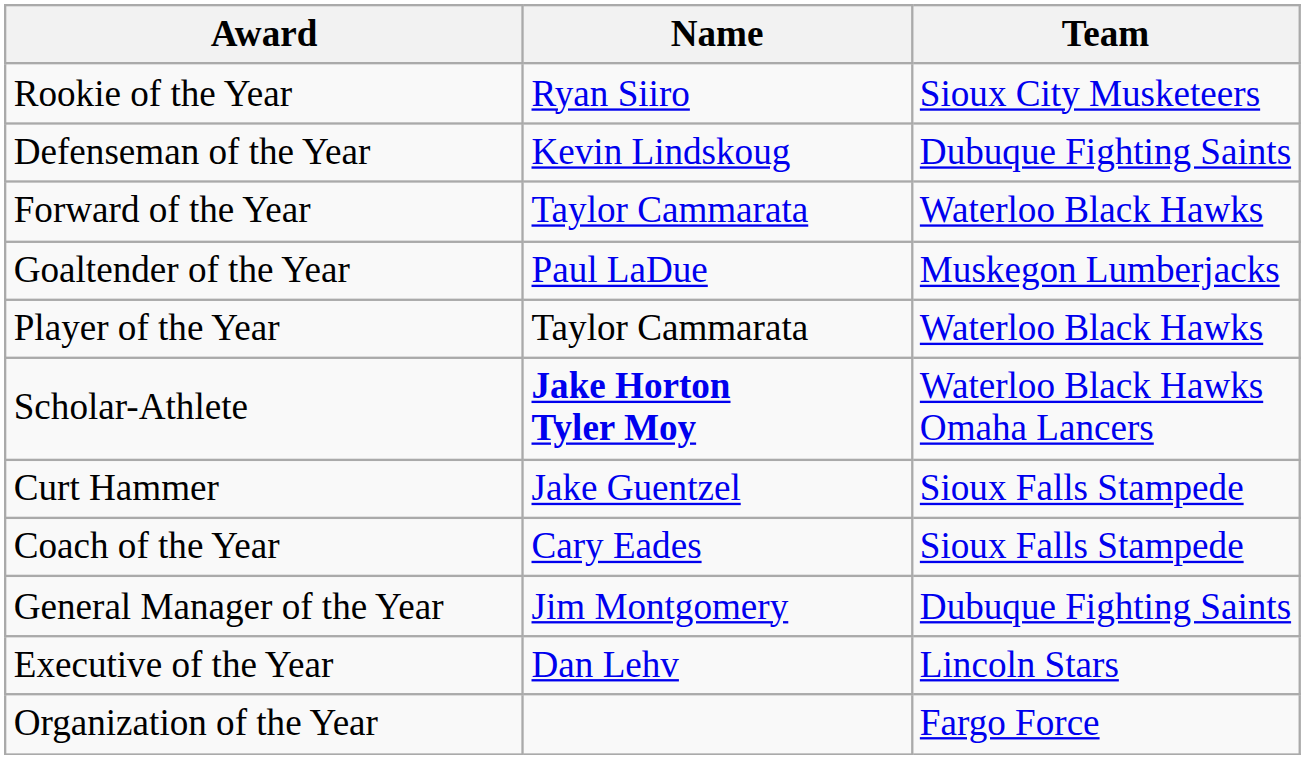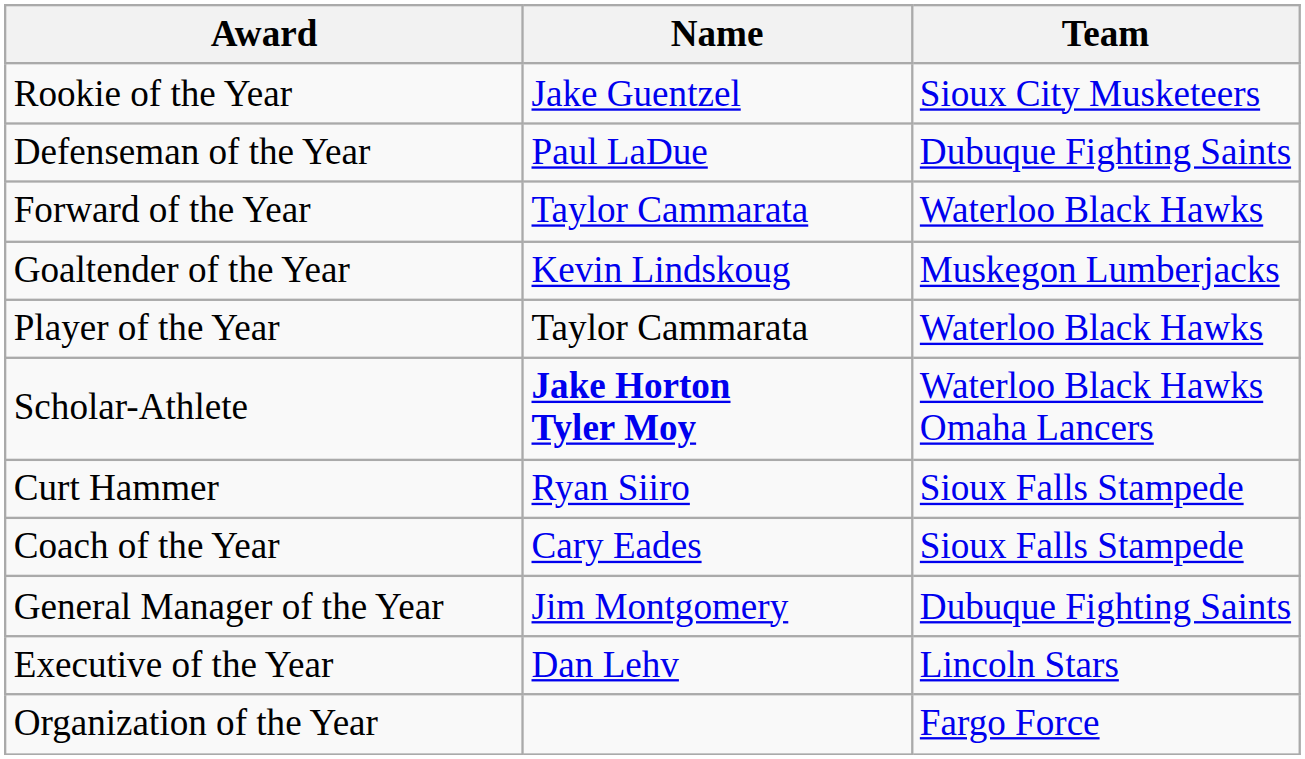 <table class="wikitable" style="text-align:left">
 <tr>
 <th bgcolor="#DDDDFF" width="40%">Award</th>
 <th bgcolor="#DDDDFF" width="30%">Name</th>
 <th bgcolor="#DDDDFF" width="30%">Team</th>
 </tr>
 <tr>
 <td>Rookie of the Year</td>
-<td><a href='#'>Ryan Siiro</a></td>
+<td><a href='#'>Jake Guentzel</a></td>
 <td><a href='#'>Sioux City Musketeers</a></td>
 </tr>
 <tr>
 <td>Defenseman of the Year</td>
-<td><a href='#'>Kevin Lindskoug</a></td>
+<td><a href='#'>Paul LaDue</a></td>
 <td><a href='#'>Dubuque Fighting Saints</a></td>
 </tr>
 <tr>
 <td>Forward of the Year</td>
 <td><a href='#'>Taylor Cammarata</a></td>
 <td><a href='#'>Waterloo Black Hawks</a></td>
 </tr>
 <tr>
 <td>Goaltender of the Year</td>
-<td><a href='#'>Paul LaDue</a></td>
+<td><a href='#'>Kevin Lindskoug</a></td>
 <td><a href='#'>Muskegon Lumberjacks</a></td>
 </tr>
 <tr>
 <td>Player of the Year</td>
 <td>Taylor Cammarata</td>
 <td><a href='#'>Waterloo Black Hawks</a></td>
 </tr>
 <tr>
 <td>Scholar-Athlete</td>
 <td><strong><a href='#'>Jake Horton</a><br><a href='#'>Tyler Moy</a></strong></td>
 <td><a href='#'>Waterloo Black Hawks</a><br><a href='#'>Omaha Lancers</a></td>
 </tr>
 <tr>
 <td>Curt Hammer</td>
-<td><a href='#'>Jake Guentzel</a></td>
+<td><a href='#'>Ryan Siiro</a></td>
 <td><a href='#'>Sioux Falls Stampede</a></td>
 </tr>
 <tr>
 <td>Coach of the Year</td>
 <td><a href='#'>Cary Eades</a></td>
 <td><a href='#'>Sioux Falls Stampede</a></td>
 </tr>
 <tr>
 <td>General Manager of the Year</td>
 <td><a href='#'>Jim Montgomery</a></td>
 <td><a href='#'>Dubuque Fighting Saints</a></td>
 </tr>
 <tr>
 <td>Executive of the Year</td>
 <td><a href='#'>Dan Lehv</a></td>
 <td><a href='#'>Lincoln Stars</a></td>
 </tr>
 <tr>
 <td>Organization of the Year</td>
 <td></td>
 <td><a href='#'>Fargo Force</a></td>
 </tr>
 </table>
